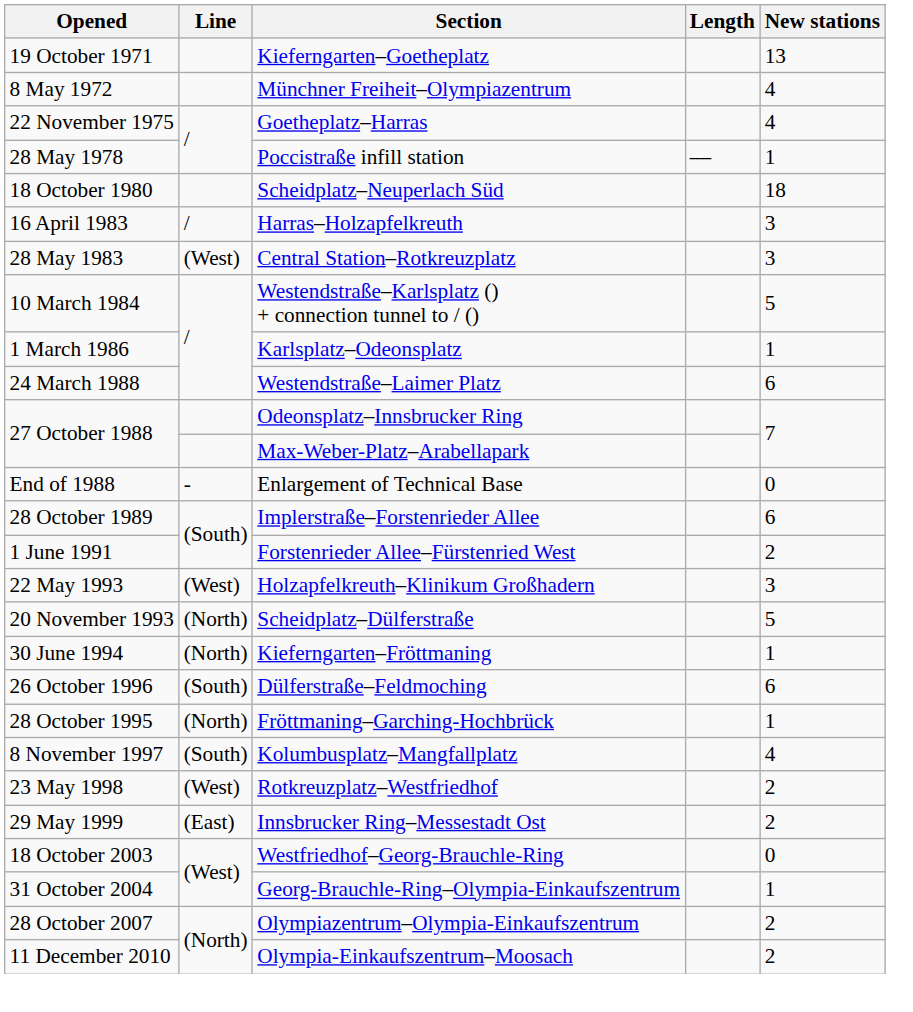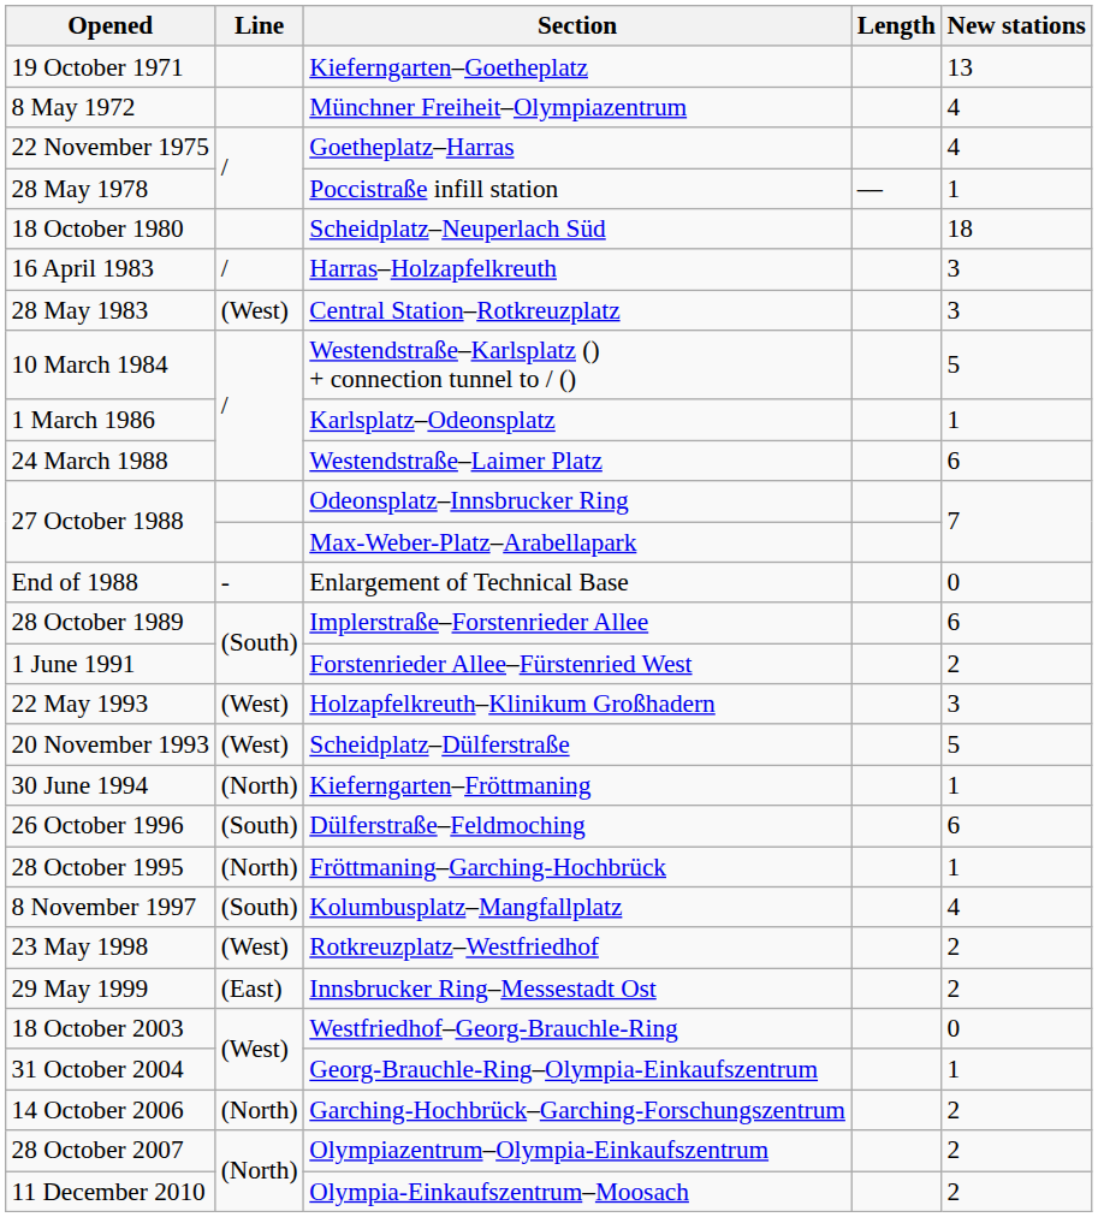 <table class="wikitable">
 <tr>
 <th>Opened</th>
 <th>Line</th>
 <th>Section</th>
 <th>Length</th>
 <th>New stations</th>
 </tr>
 <tr>
 <td>19 October 1971</td>
 <td></td>
 <td><a href='#'>Kieferngarten</a>–<a href='#'>Goetheplatz</a></td>
 <td></td>
 <td>13</td>
 </tr>
 <tr>
 <td>8 May 1972</td>
 <td></td>
 <td><a href='#'>Münchner Freiheit</a>–<a href='#'>Olympiazentrum</a></td>
 <td></td>
 <td>4</td>
 </tr>
 <tr>
 <td>22 November 1975</td>
 <td rowspan="2">/</td>
 <td><a href='#'>Goetheplatz</a>–<a href='#'>Harras</a></td>
 <td></td>
 <td>4</td>
 </tr>
 <tr>
 <td>28 May 1978</td>
 <td><a href='#'>Poccistraße</a> infill station</td>
 <td>––</td>
 <td>1</td>
 </tr>
 <tr>
 <td>18 October 1980</td>
 <td></td>
 <td><a href='#'>Scheidplatz</a>–<a href='#'>Neuperlach Süd</a></td>
 <td></td>
 <td>18</td>
 </tr>
 <tr>
 <td>16 April 1983</td>
 <td>/</td>
 <td><a href='#'>Harras</a>–<a href='#'>Holzapfelkreuth</a></td>
 <td></td>
 <td>3</td>
 </tr>
 <tr>
 <td>28 May 1983</td>
 <td> (West)</td>
 <td><a href='#'>Central Station</a>–<a href='#'>Rotkreuzplatz</a></td>
 <td></td>
 <td>3</td>
 </tr>
 <tr>
 <td>10 March 1984</td>
 <td rowspan="3">/</td>
 <td><a href='#'>Westendstraße</a>–<a href='#'>Karlsplatz</a> ()<br>+ connection tunnel to / ()</td>
 <td></td>
 <td>5</td>
 </tr>
 <tr>
 <td>1 March 1986</td>
 <td><a href='#'>Karlsplatz</a>–<a href='#'>Odeonsplatz</a></td>
 <td></td>
 <td>1</td>
 </tr>
 <tr>
 <td>24 March 1988</td>
 <td><a href='#'>Westendstraße</a>–<a href='#'>Laimer Platz</a></td>
 <td></td>
 <td>6</td>
 </tr>
 <tr>
 <td rowspan="2">27 October 1988</td>
 <td></td>
 <td><a href='#'>Odeonsplatz</a>–<a href='#'>Innsbrucker Ring</a></td>
 <td></td>
 <td rowspan="2">7</td>
 </tr>
 <tr>
 <td></td>
 <td><a href='#'>Max-Weber-Platz</a>–<a href='#'>Arabellapark</a></td>
 <td></td>
 </tr>
 <tr>
 <td>End of 1988</td>
 <td>-</td>
 <td>Enlargement of Technical Base</td>
 <td></td>
 <td>0</td>
 </tr>
 <tr>
 <td>28 October 1989</td>
 <td rowspan="2"> (South)</td>
 <td><a href='#'>Implerstraße</a>–<a href='#'>Forstenrieder Allee</a></td>
 <td></td>
 <td>6</td>
 </tr>
 <tr>
 <td>1 June 1991</td>
 <td><a href='#'>Forstenrieder Allee</a>–<a href='#'>Fürstenried West</a></td>
 <td></td>
 <td>2</td>
 </tr>
 <tr>
 <td>22 May 1993</td>
 <td> (West)</td>
 <td><a href='#'>Holzapfelkreuth</a>–<a href='#'>Klinikum Großhadern</a></td>
 <td></td>
 <td>3</td>
 </tr>
 <tr>
 <td>20 November 1993</td>
-<td> (North)</td>
+<td> (West)</td>
 <td><a href='#'>Scheidplatz</a>–<a href='#'>Dülferstraße</a></td>
 <td></td>
 <td>5</td>
 </tr>
 <tr>
 <td>30 June 1994</td>
 <td> (North)</td>
 <td><a href='#'>Kieferngarten</a>–<a href='#'>Fröttmaning</a></td>
 <td></td>
 <td>1</td>
 </tr>
 <tr>
 <td>26 October 1996</td>
 <td> (South)</td>
 <td><a href='#'>Dülferstraße</a>–<a href='#'>Feldmoching</a></td>
 <td></td>
 <td>6</td>
 </tr>
 <tr>
 <td>28 October 1995</td>
 <td> (North)</td>
 <td><a href='#'>Fröttmaning</a>–<a href='#'>Garching-Hochbrück</a></td>
 <td></td>
 <td>1</td>
 </tr>
 <tr>
 <td>8 November 1997</td>
 <td> (South)</td>
 <td><a href='#'>Kolumbusplatz</a>–<a href='#'>Mangfallplatz</a></td>
 <td></td>
 <td>4</td>
 </tr>
 <tr>
 <td>23 May 1998</td>
 <td> (West)</td>
 <td><a href='#'>Rotkreuzplatz</a>–<a href='#'>Westfriedhof</a></td>
 <td></td>
 <td>2</td>
 </tr>
 <tr>
 <td>29 May 1999</td>
 <td> (East)</td>
 <td><a href='#'>Innsbrucker Ring</a>–<a href='#'>Messestadt Ost</a></td>
 <td></td>
 <td>2</td>
 </tr>
 <tr>
 <td>18 October 2003</td>
 <td rowspan="2"> (West)</td>
 <td><a href='#'>Westfriedhof</a>–<a href='#'>Georg-Brauchle-Ring</a></td>
 <td></td>
 <td>0</td>
 </tr>
 <tr>
 <td>31 October 2004</td>
 <td><a href='#'>Georg-Brauchle-Ring</a>–<a href='#'>Olympia-Einkaufszentrum</a></td>
 <td></td>
 <td>1</td>
 </tr>
 <tr>
+<td>14 October 2006</td>
+<td> (North)</td>
+<td><a href='#'>Garching-Hochbrück</a>–<a href='#'>Garching-Forschungszentrum</a></td>
+<td></td>
+<td>2</td>
+</tr>
+<tr>
 <td>28 October 2007</td>
 <td rowspan="2"> (North)</td>
 <td><a href='#'>Olympiazentrum</a>–<a href='#'>Olympia-Einkaufszentrum</a></td>
 <td></td>
 <td>2</td>
 </tr>
 <tr>
 <td>11 December 2010</td>
 <td><a href='#'>Olympia-Einkaufszentrum</a>–<a href='#'>Moosach</a></td>
 <td></td>
 <td>2</td>
 </tr>
 </table>
